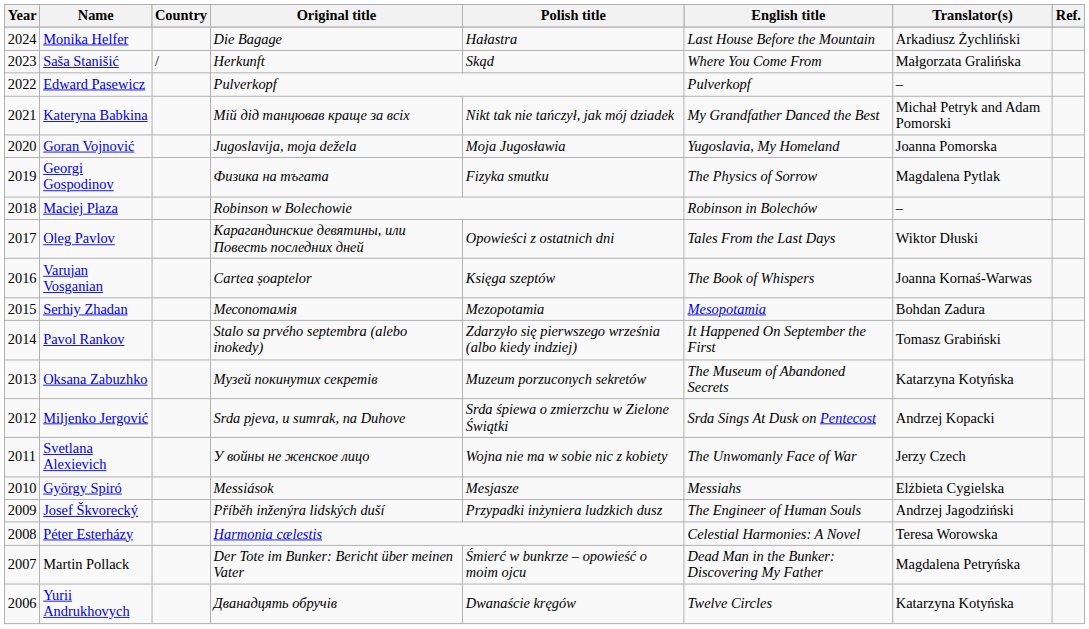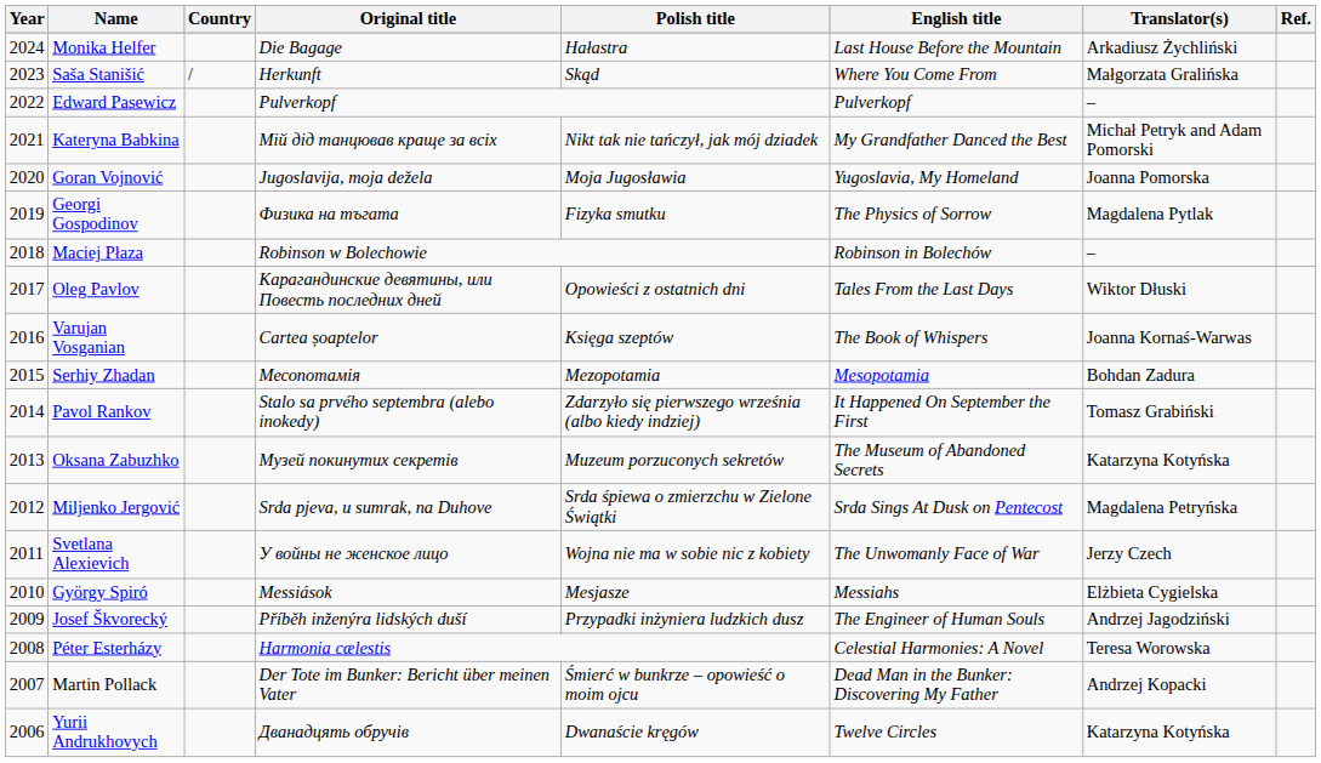 <table class="wikitable" width=95%>
 <tr bgcolor="#505050">
 <th>Year</th>
 <th>Name</th>
 <th>Country</th>
 <th>Original title</th>
 <th>Polish title</th>
 <th>English title</th>
 <th>Translator(s)</th>
 <th>Ref.</th>
 </tr>
 <tr>
 <td>2024</td>
 <td><a href='#'>Monika Helfer</a></td>
 <td></td>
 <td><em>Die Bagage</em></td>
 <td><em>Hałastra</em></td>
 <td><em>Last House Before the Mountain</em></td>
 <td>Arkadiusz Żychliński</td>
 <td></td>
 </tr>
 <tr>
 <td>2023</td>
 <td><a href='#'>Saša Stanišić</a></td>
 <td> / </td>
 <td><em>Herkunft</em></td>
 <td><em>Skąd</em></td>
 <td><em>Where You Come From</em></td>
 <td>Małgorzata Gralińska</td>
 <td></td>
 </tr>
 <tr>
 <td>2022</td>
 <td><a href='#'>Edward Pasewicz</a></td>
 <td></td>
 <td colspan="2"><em>Pulverkopf</em></td>
 <td><em>Pulverkopf</em></td>
 <td>–</td>
 <td></td>
 </tr>
 <tr>
 <td>2021</td>
 <td><a href='#'>Kateryna Babkina</a></td>
 <td></td>
 <td><em>Мій дід танцював краще за всіх</em></td>
 <td><em>Nikt tak nie tańczył, jak mój dziadek</em></td>
 <td><em>My Grandfather Danced the Best</em></td>
 <td>Michał Petryk and Adam Pomorski</td>
 <td></td>
 </tr>
 <tr>
 <td>2020</td>
 <td><a href='#'>Goran Vojnović</a></td>
 <td></td>
 <td><em>Jugoslavija, moja dežela</em></td>
 <td><em>Moja Jugosławia</em></td>
 <td><em>Yugoslavia, My Homeland</em></td>
 <td>Joanna Pomorska</td>
 <td></td>
 </tr>
 <tr>
 <td>2019</td>
 <td><a href='#'>Georgi Gospodinov</a></td>
 <td></td>
 <td><em>Физика на тъгата</em></td>
 <td><em>Fizyka smutku</em></td>
 <td><em>The Physics of Sorrow</em></td>
 <td>Magdalena Pytlak</td>
 <td></td>
 </tr>
 <tr>
 <td>2018</td>
 <td><a href='#'>Maciej Płaza</a></td>
 <td></td>
 <td colspan="2"><em>Robinson w Bolechowie</em></td>
 <td><em>Robinson in Bolechów</em></td>
 <td>–</td>
 <td></td>
 </tr>
 <tr>
 <td>2017</td>
 <td><a href='#'>Oleg Pavlov</a></td>
 <td></td>
 <td><em>Карагандинские девятины, или Повесть последних дней</em></td>
 <td><em>Opowieści z ostatnich dni</em></td>
 <td><em>Tales From the Last Days</em></td>
 <td>Wiktor Dłuski</td>
 <td></td>
 </tr>
 <tr>
 <td>2016</td>
 <td><a href='#'>Varujan Vosganian</a></td>
 <td></td>
 <td><em>Cartea șoaptelor</em></td>
 <td><em>Księga szeptów</em></td>
 <td><em>The Book of Whispers</em></td>
 <td>Joanna Kornaś-Warwas</td>
 <td></td>
 </tr>
 <tr>
 <td>2015</td>
 <td><a href='#'>Serhiy Zhadan</a></td>
 <td></td>
 <td><em>Месопотамія</em></td>
 <td><em>Mezopotamia</em></td>
 <td><em><a href='#'>Mesopotamia</a></em></td>
 <td>Bohdan Zadura</td>
 <td></td>
 </tr>
 <tr>
 <td>2014</td>
 <td><a href='#'>Pavol Rankov</a></td>
 <td></td>
 <td><em>Stalo sa prvého septembra (alebo inokedy)</em></td>
 <td><em>Zdarzyło się pierwszego września (albo kiedy indziej)</em></td>
 <td><em>It Happened On September the First</em></td>
 <td>Tomasz Grabiński</td>
 <td></td>
 </tr>
 <tr>
 <td>2013</td>
 <td><a href='#'>Oksana Zabuzhko</a></td>
 <td></td>
 <td><em>Музей покинутих секретів</em></td>
 <td><em>Muzeum porzuconych sekretów</em></td>
 <td><em>The Museum of Abandoned Secrets</em></td>
 <td>Katarzyna Kotyńska</td>
 <td></td>
 </tr>
 <tr>
 <td>2012</td>
 <td><a href='#'>Miljenko Jergović</a></td>
 <td></td>
 <td><em>Srda pjeva, u sumrak, na Duhove</em></td>
 <td><em>Srda śpiewa o zmierzchu w Zielone Świątki</em></td>
 <td><em>Srda Sings At Dusk on <a href='#'>Pentecost</a></em></td>
-<td>Andrzej Kopacki</td>
+<td>Magdalena Petryńska</td>
 <td></td>
 </tr>
 <tr>
 <td>2011</td>
 <td><a href='#'>Svetlana Alexievich</a></td>
 <td></td>
 <td><em>У войны не женское лицо</em></td>
 <td><em>Wojna nie ma w sobie nic z kobiety</em></td>
 <td><em>The Unwomanly Face of War</em></td>
 <td>Jerzy Czech</td>
 <td></td>
 </tr>
 <tr>
 <td>2010</td>
 <td><a href='#'>György Spiró</a></td>
 <td></td>
 <td><em>Messiások</em></td>
 <td><em>Mesjasze</em></td>
 <td><em>Messiahs</em></td>
 <td>Elżbieta Cygielska</td>
 <td></td>
 </tr>
 <tr>
 <td>2009</td>
 <td><a href='#'>Josef Škvorecký</a></td>
 <td></td>
 <td><em>Příběh inženýra lidských duší</em></td>
 <td><em>Przypadki inżyniera ludzkich dusz</em></td>
 <td><em>The Engineer of Human Souls</em></td>
 <td>Andrzej Jagodziński</td>
 <td></td>
 </tr>
 <tr>
 <td>2008</td>
 <td><a href='#'>Péter Esterházy</a></td>
 <td></td>
 <td colspan="2"><em><a href='#'>Harmonia cælestis</a></em></td>
 <td><em>Celestial Harmonies: A Novel</em></td>
 <td>Teresa Worowska</td>
 <td></td>
 </tr>
 <tr>
 <td>2007</td>
 <td>Martin Pollack</td>
 <td></td>
 <td><em>Der Tote im Bunker: Bericht über meinen Vater</em></td>
 <td><em>Śmierć w bunkrze – opowieść o moim ojcu</em></td>
 <td><em>Dead Man in the Bunker: Discovering My Father</em></td>
-<td>Magdalena Petryńska</td>
+<td>Andrzej Kopacki</td>
 <td></td>
 </tr>
 <tr>
 <td>2006</td>
 <td><a href='#'>Yurii Andrukhovych</a></td>
 <td></td>
 <td><em>Дванадцять обручів</em></td>
 <td><em>Dwanaście kręgów</em></td>
 <td><em>Twelve Circles</em></td>
 <td>Katarzyna Kotyńska</td>
 <td></td>
 </tr>
 </table>
